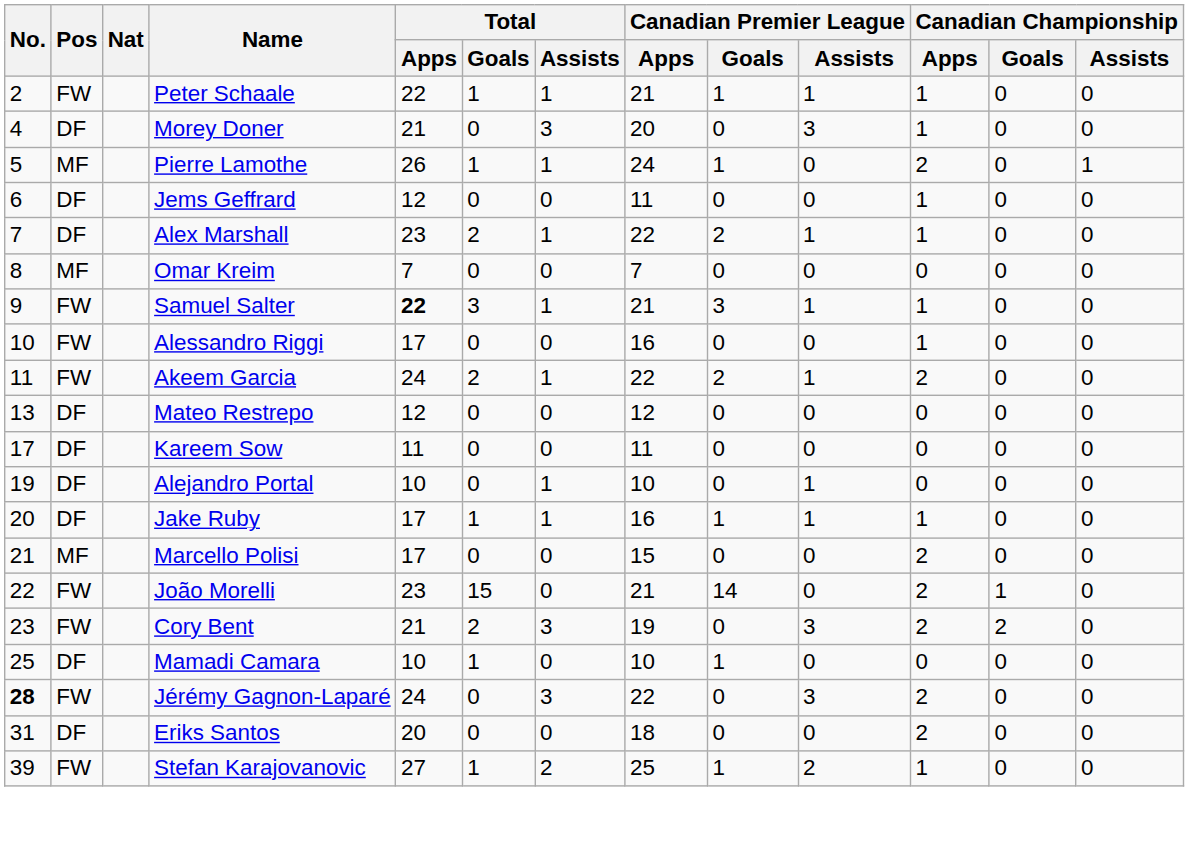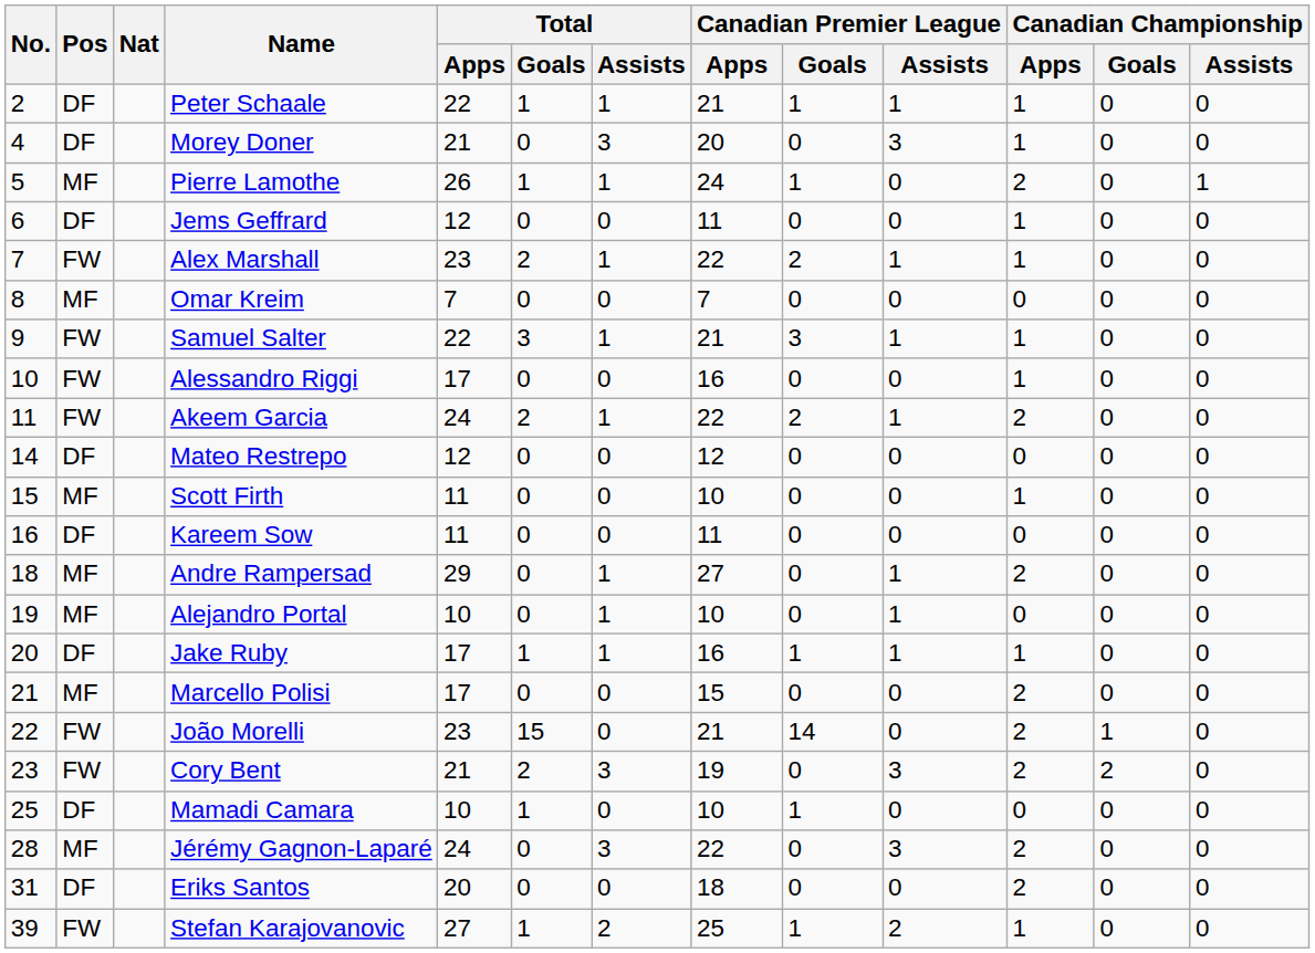 <table class="wikitable sortable">
 <tr>
 <th rowspan="2">No.</th>
 <th rowspan="2">Pos</th>
 <th rowspan="2">Nat</th>
 <th rowspan="2">Name</th>
 <th colspan="3">Total</th>
 <th colspan="3">Canadian Premier League</th>
 <th colspan="3">Canadian Championship</th>
 </tr>
 <tr>
 <th>Apps</th>
 <th>Goals</th>
 <th>Assists</th>
 <th>Apps</th>
 <th>Goals</th>
 <th>Assists</th>
 <th>Apps</th>
 <th>Goals</th>
 <th>Assists</th>
 </tr>
 <tr>
 <td>2</td>
-<td>FW</td>
+<td>DF</td>
 <td></td>
 <td><a href='#'>Peter Schaale</a></td>
 <td>22</td>
 <td>1</td>
 <td>1</td>
 <td>21</td>
 <td>1</td>
 <td>1</td>
 <td>1</td>
 <td>0</td>
 <td>0</td>
 </tr>
 <tr>
 <td>4</td>
 <td>DF</td>
 <td></td>
 <td><a href='#'>Morey Doner</a></td>
 <td>21</td>
 <td>0</td>
 <td>3</td>
 <td>20</td>
 <td>0</td>
 <td>3</td>
 <td>1</td>
 <td>0</td>
 <td>0</td>
 </tr>
 <tr>
 <td>5</td>
 <td>MF</td>
 <td></td>
 <td><a href='#'>Pierre Lamothe</a></td>
 <td>26</td>
 <td>1</td>
 <td>1</td>
 <td>24</td>
 <td>1</td>
 <td>0</td>
 <td>2</td>
 <td>0</td>
 <td>1</td>
 </tr>
 <tr>
 <td>6</td>
 <td>DF</td>
 <td></td>
 <td><a href='#'>Jems Geffrard</a></td>
 <td>12</td>
 <td>0</td>
 <td>0</td>
 <td>11</td>
 <td>0</td>
 <td>0</td>
 <td>1</td>
 <td>0</td>
 <td>0</td>
 </tr>
 <tr>
 <td>7</td>
-<td>DF</td>
+<td>FW</td>
 <td></td>
 <td><a href='#'>Alex Marshall</a></td>
 <td>23</td>
 <td>2</td>
 <td>1</td>
 <td>22</td>
 <td>2</td>
 <td>1</td>
 <td>1</td>
 <td>0</td>
 <td>0</td>
 </tr>
 <tr>
 <td>8</td>
 <td>MF</td>
 <td></td>
 <td><a href='#'>Omar Kreim</a></td>
 <td>7</td>
 <td>0</td>
 <td>0</td>
 <td>7</td>
 <td>0</td>
 <td>0</td>
 <td>0</td>
 <td>0</td>
 <td>0</td>
 </tr>
 <tr>
 <td>9</td>
 <td>FW</td>
 <td></td>
 <td><a href='#'>Samuel Salter</a></td>
-<td><strong>22</strong></td>
+<td>22</td>
 <td>3</td>
 <td>1</td>
 <td>21</td>
 <td>3</td>
 <td>1</td>
 <td>1</td>
 <td>0</td>
 <td>0</td>
 </tr>
 <tr>
 <td>10</td>
 <td>FW</td>
 <td></td>
 <td><a href='#'>Alessandro Riggi</a></td>
 <td>17</td>
 <td>0</td>
 <td>0</td>
 <td>16</td>
 <td>0</td>
 <td>0</td>
 <td>1</td>
 <td>0</td>
 <td>0</td>
 </tr>
 <tr>
 <td>11</td>
 <td>FW</td>
 <td></td>
 <td><a href='#'>Akeem Garcia</a></td>
 <td>24</td>
 <td>2</td>
 <td>1</td>
 <td>22</td>
 <td>2</td>
 <td>1</td>
 <td>2</td>
 <td>0</td>
 <td>0</td>
 </tr>
 <tr>
-<td>13</td>
+<td>14</td>
 <td>DF</td>
 <td></td>
 <td><a href='#'>Mateo Restrepo</a></td>
 <td>12</td>
 <td>0</td>
 <td>0</td>
 <td>12</td>
 <td>0</td>
 <td>0</td>
 <td>0</td>
 <td>0</td>
 <td>0</td>
 </tr>
 <tr>
-<td>17</td>
+<td>15</td>
+<td>MF</td>
+<td></td>
+<td><a href='#'>Scott Firth</a></td>
+<td>11</td>
+<td>0</td>
+<td>0</td>
+<td>10</td>
+<td>0</td>
+<td>0</td>
+<td>1</td>
+<td>0</td>
+<td>0</td>
+</tr>
+<tr>
+<td>16</td>
 <td>DF</td>
 <td></td>
 <td><a href='#'>Kareem Sow</a></td>
 <td>11</td>
 <td>0</td>
 <td>0</td>
 <td>11</td>
 <td>0</td>
 <td>0</td>
 <td>0</td>
 <td>0</td>
 <td>0</td>
 </tr>
 <tr>
+<td>18</td>
+<td>MF</td>
+<td></td>
+<td><a href='#'>Andre Rampersad</a></td>
+<td>29</td>
+<td>0</td>
+<td>1</td>
+<td>27</td>
+<td>0</td>
+<td>1</td>
+<td>2</td>
+<td>0</td>
+<td>0</td>
+</tr>
+<tr>
 <td>19</td>
-<td>DF</td>
+<td>MF</td>
 <td></td>
 <td><a href='#'>Alejandro Portal</a></td>
 <td>10</td>
 <td>0</td>
 <td>1</td>
 <td>10</td>
 <td>0</td>
 <td>1</td>
 <td>0</td>
 <td>0</td>
 <td>0</td>
 </tr>
 <tr>
 <td>20</td>
 <td>DF</td>
 <td></td>
 <td><a href='#'>Jake Ruby</a></td>
 <td>17</td>
 <td>1</td>
 <td>1</td>
 <td>16</td>
 <td>1</td>
 <td>1</td>
 <td>1</td>
 <td>0</td>
 <td>0</td>
 </tr>
 <tr>
 <td>21</td>
 <td>MF</td>
 <td></td>
 <td><a href='#'>Marcello Polisi</a></td>
 <td>17</td>
 <td>0</td>
 <td>0</td>
 <td>15</td>
 <td>0</td>
 <td>0</td>
 <td>2</td>
 <td>0</td>
 <td>0</td>
 </tr>
 <tr>
 <td>22</td>
 <td>FW</td>
 <td></td>
 <td><a href='#'>João Morelli</a></td>
 <td>23</td>
 <td>15</td>
 <td>0</td>
 <td>21</td>
 <td>14</td>
 <td>0</td>
 <td>2</td>
 <td>1</td>
 <td>0</td>
 </tr>
 <tr>
 <td>23</td>
 <td>FW</td>
 <td></td>
 <td><a href='#'>Cory Bent</a></td>
 <td>21</td>
 <td>2</td>
 <td>3</td>
 <td>19</td>
 <td>0</td>
 <td>3</td>
 <td>2</td>
 <td>2</td>
 <td>0</td>
 </tr>
 <tr>
 <td>25</td>
 <td>DF</td>
 <td></td>
 <td><a href='#'>Mamadi Camara</a></td>
 <td>10</td>
 <td>1</td>
 <td>0</td>
 <td>10</td>
 <td>1</td>
 <td>0</td>
 <td>0</td>
 <td>0</td>
 <td>0</td>
 </tr>
 <tr>
-<td><strong>28</strong></td>
-<td>FW</td>
+<td>28</td>
+<td>MF</td>
 <td></td>
 <td><a href='#'>Jérémy Gagnon-Laparé</a></td>
 <td>24</td>
 <td>0</td>
 <td>3</td>
 <td>22</td>
 <td>0</td>
 <td>3</td>
 <td>2</td>
 <td>0</td>
 <td>0</td>
 </tr>
 <tr>
 <td>31</td>
 <td>DF</td>
 <td></td>
 <td><a href='#'>Eriks Santos</a></td>
 <td>20</td>
 <td>0</td>
 <td>0</td>
 <td>18</td>
 <td>0</td>
 <td>0</td>
 <td>2</td>
 <td>0</td>
 <td>0</td>
 </tr>
 <tr>
 <td>39</td>
 <td>FW</td>
 <td></td>
 <td><a href='#'>Stefan Karajovanovic</a></td>
 <td>27</td>
 <td>1</td>
 <td>2</td>
 <td>25</td>
 <td>1</td>
 <td>2</td>
 <td>1</td>
 <td>0</td>
 <td>0</td>
 </tr>
 </table>
